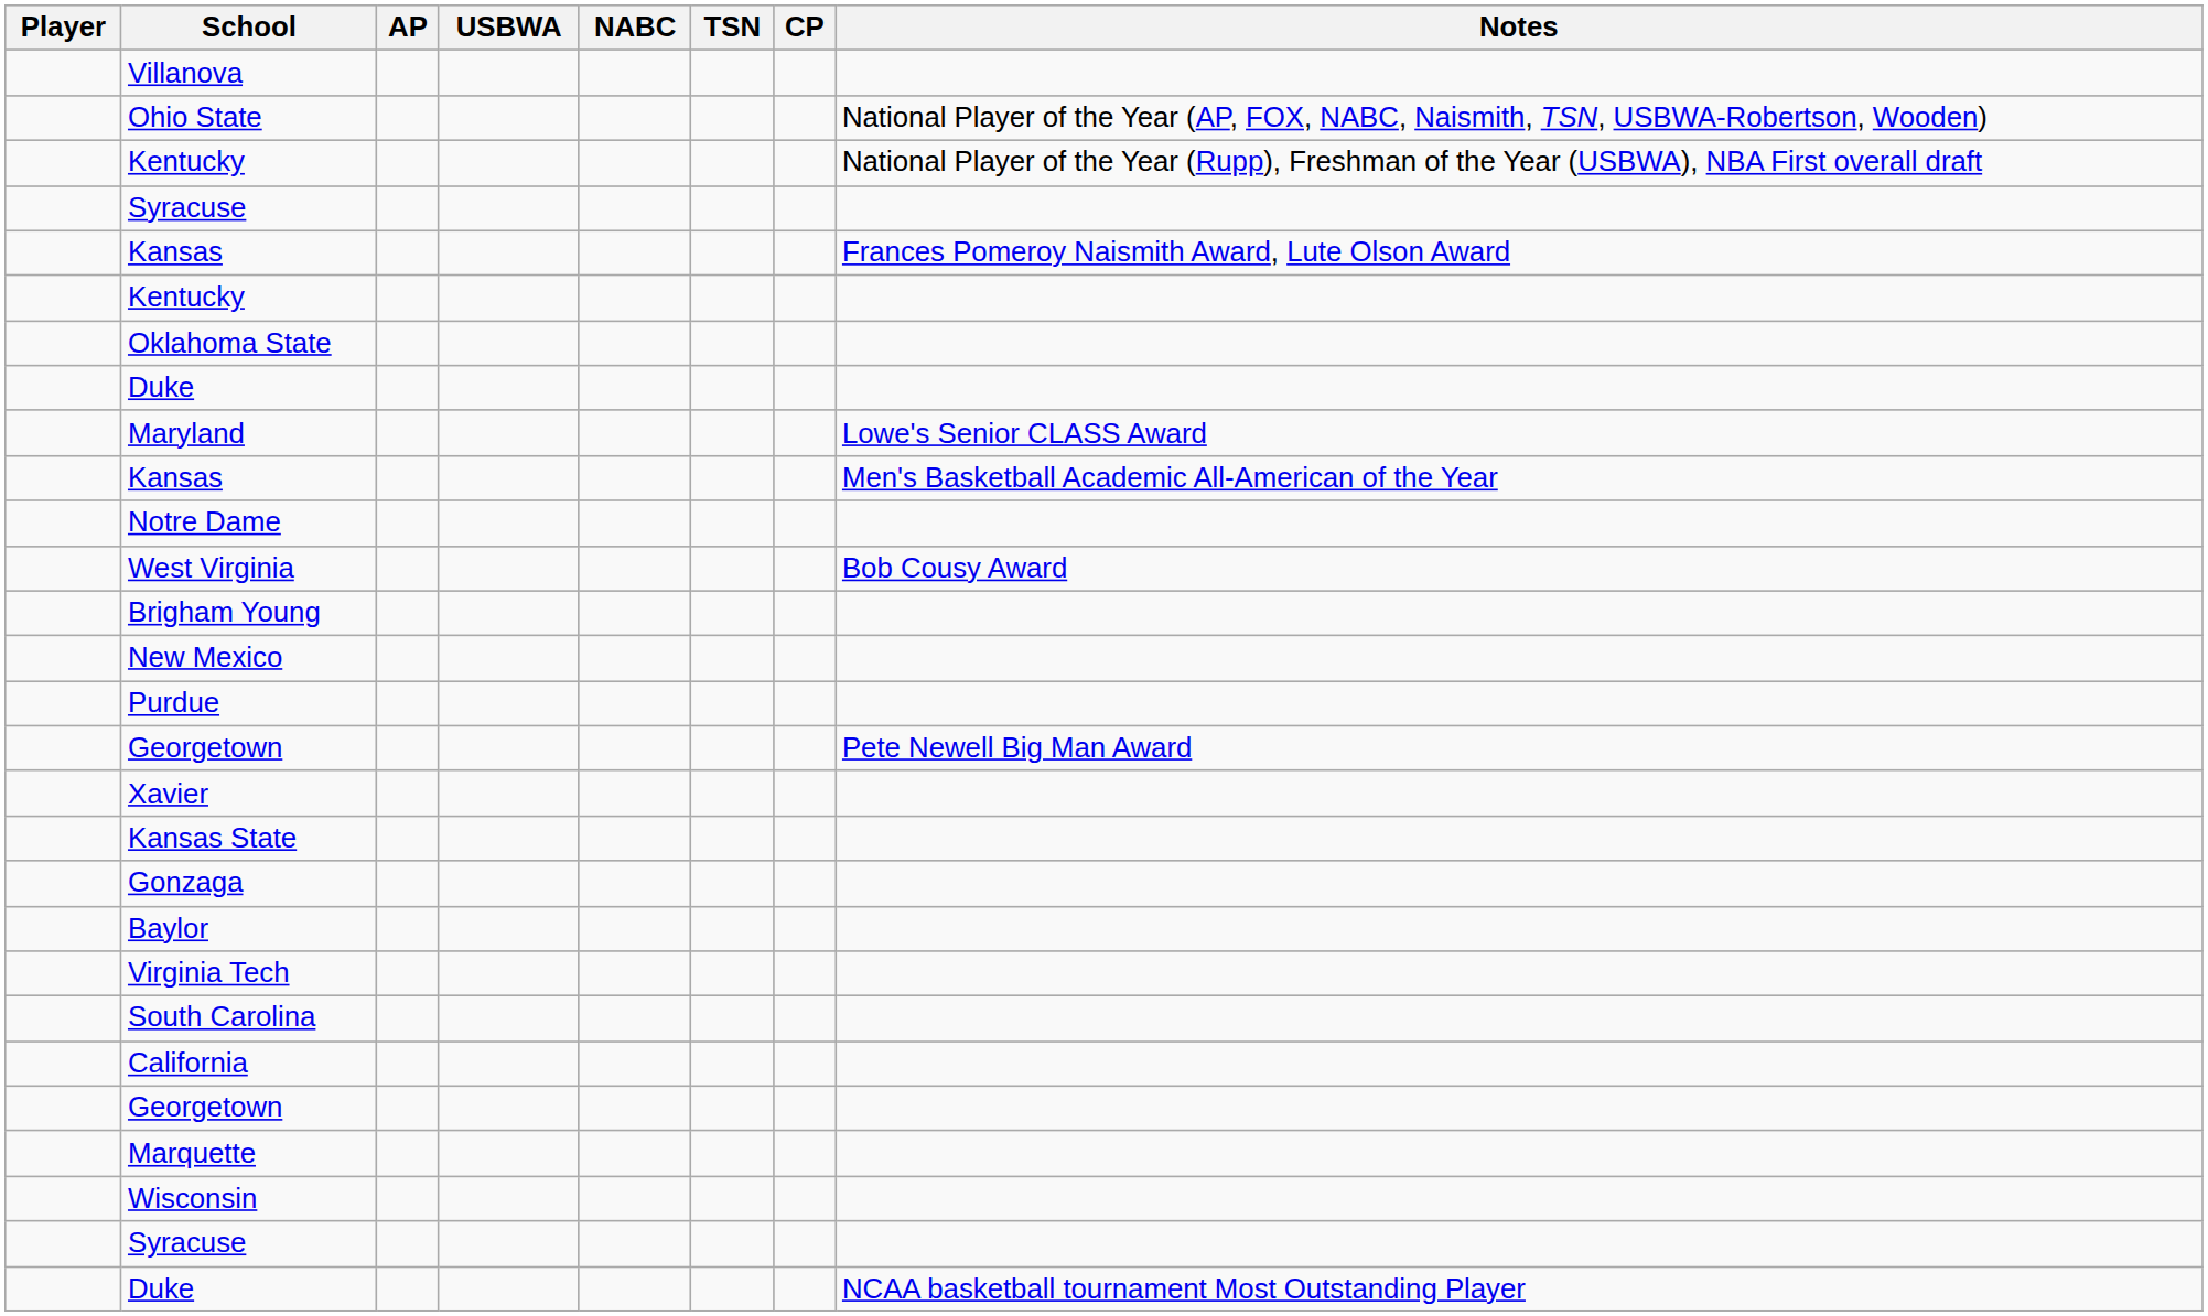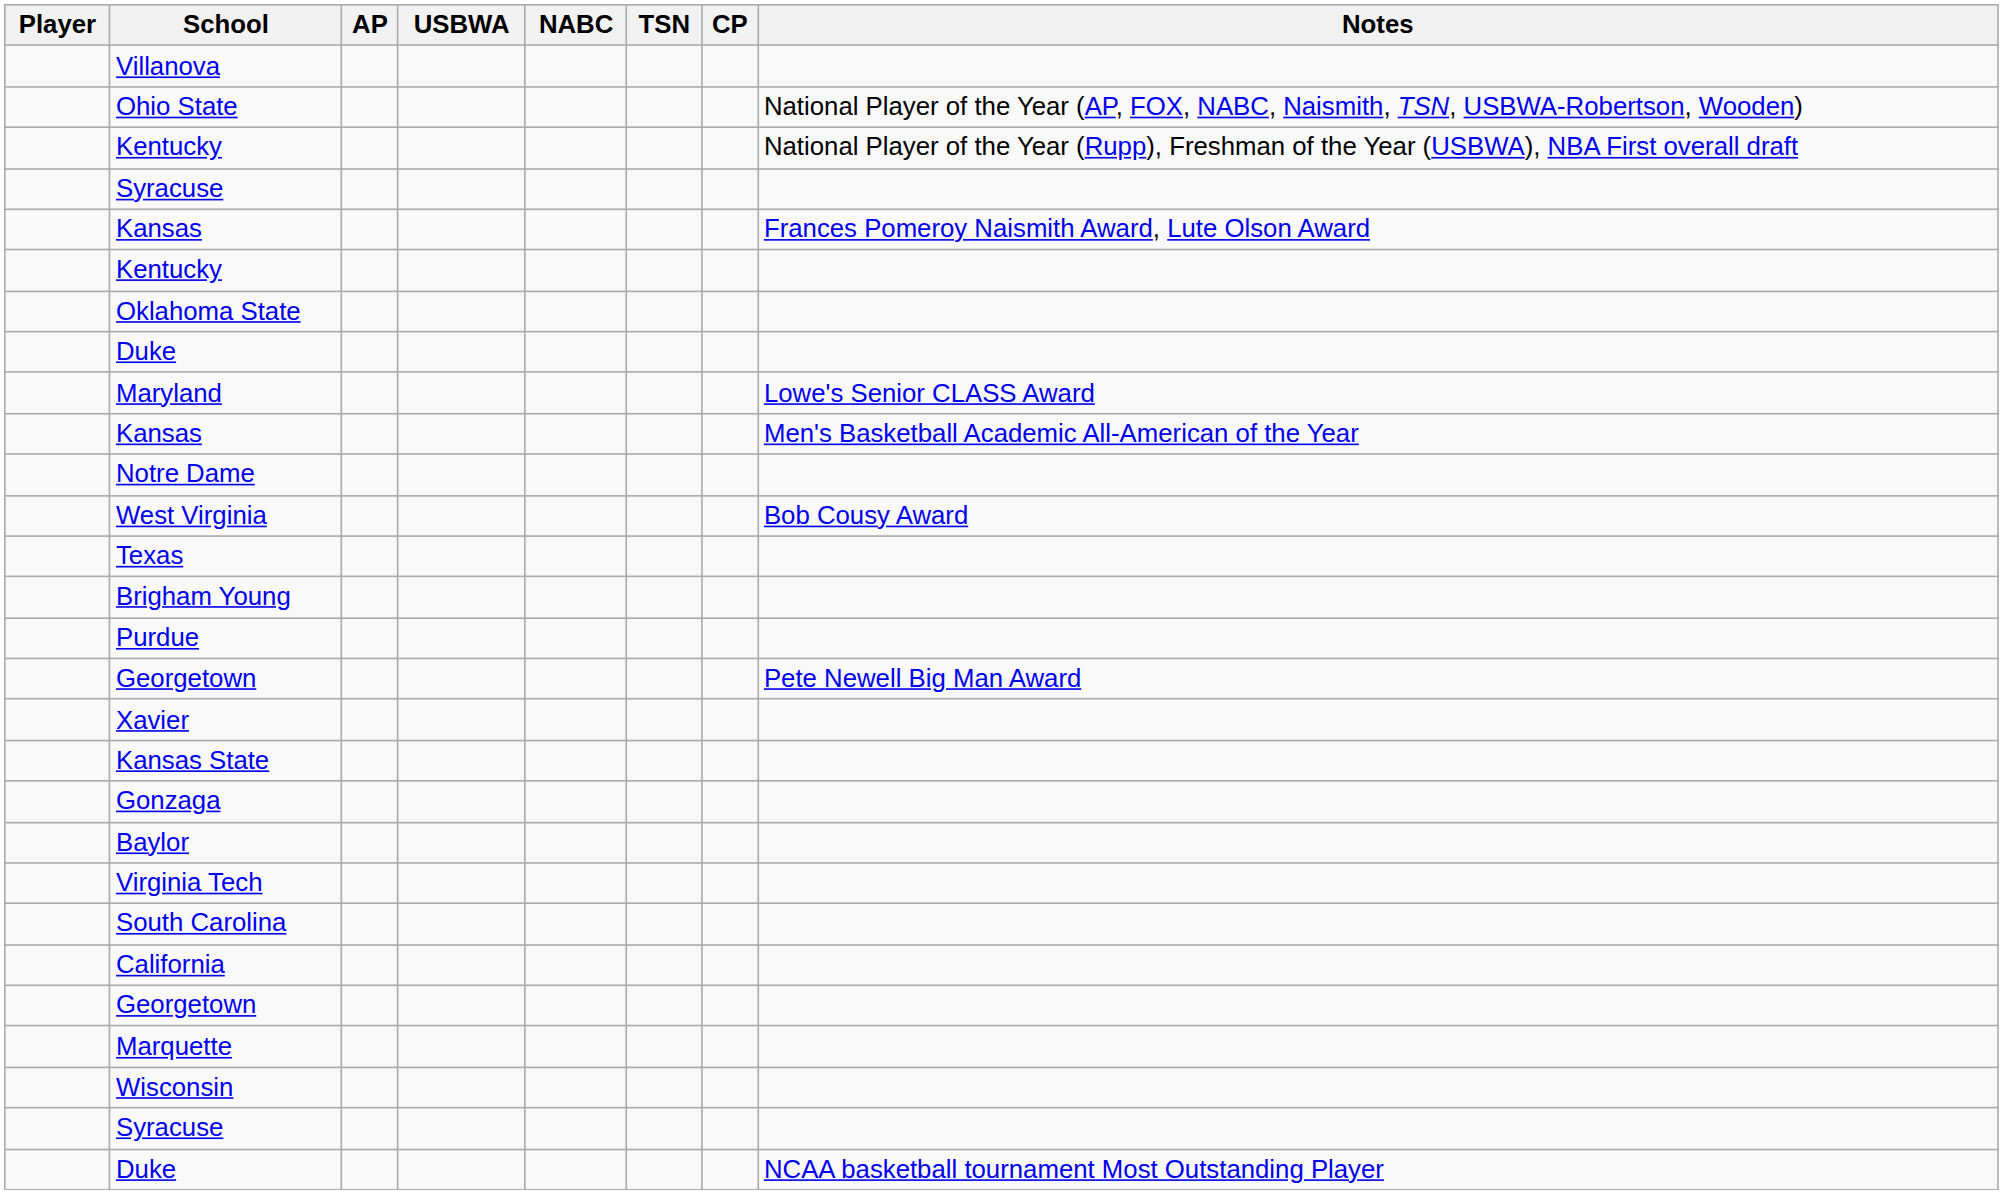 <table class="wikitable sortable" style="width:98%;">
 <tr>
 <th>Player</th>
 <th>School</th>
 <th>AP</th>
 <th>USBWA</th>
 <th>NABC</th>
 <th>TSN</th>
 <th>CP</th>
 <th class="unsortable">Notes</th>
 </tr>
 <tr>
 <td></td>
 <td><a href='#'>Villanova</a></td>
 <td></td>
 <td></td>
 <td></td>
 <td></td>
 <td></td>
 <td></td>
 </tr>
 <tr>
 <td></td>
 <td><a href='#'>Ohio State</a></td>
 <td></td>
 <td></td>
 <td></td>
 <td></td>
 <td></td>
 <td>National Player of the Year (<a href='#'>AP</a>, <a href='#'>FOX</a>, <a href='#'>NABC</a>, <a href='#'>Naismith</a>, <em><a href='#'>TSN</a></em>, <a href='#'>USBWA-Robertson</a>, <a href='#'>Wooden</a>)</td>
 </tr>
 <tr>
 <td></td>
 <td><a href='#'>Kentucky</a></td>
 <td></td>
 <td></td>
 <td></td>
 <td></td>
 <td></td>
 <td>National Player of the Year (<a href='#'>Rupp</a>), Freshman of the Year (<a href='#'>USBWA</a>), <a href='#'>NBA First overall draft</a></td>
 </tr>
 <tr>
 <td></td>
 <td><a href='#'>Syracuse</a></td>
 <td></td>
 <td></td>
 <td></td>
 <td></td>
 <td></td>
 <td></td>
 </tr>
 <tr>
 <td></td>
 <td><a href='#'>Kansas</a></td>
 <td></td>
 <td></td>
 <td></td>
 <td></td>
 <td></td>
 <td><a href='#'>Frances Pomeroy Naismith Award</a>, <a href='#'>Lute Olson Award</a></td>
 </tr>
 <tr>
 <td></td>
 <td><a href='#'>Kentucky</a></td>
 <td></td>
 <td></td>
 <td></td>
 <td></td>
 <td></td>
 <td></td>
 </tr>
 <tr>
 <td></td>
 <td><a href='#'>Oklahoma State</a></td>
 <td></td>
 <td></td>
 <td></td>
 <td></td>
 <td></td>
 <td></td>
 </tr>
 <tr>
 <td></td>
 <td><a href='#'>Duke</a></td>
 <td></td>
 <td></td>
 <td></td>
 <td></td>
 <td></td>
 <td></td>
 </tr>
 <tr>
 <td></td>
 <td><a href='#'>Maryland</a></td>
 <td></td>
 <td></td>
 <td></td>
 <td></td>
 <td></td>
 <td><a href='#'>Lowe's Senior CLASS Award</a></td>
 </tr>
 <tr>
 <td></td>
 <td><a href='#'>Kansas</a></td>
 <td></td>
 <td></td>
 <td></td>
 <td></td>
 <td></td>
 <td><a href='#'>Men's Basketball Academic All-American of the Year</a></td>
 </tr>
 <tr>
 <td></td>
 <td><a href='#'>Notre Dame</a></td>
 <td></td>
 <td></td>
 <td></td>
 <td></td>
 <td></td>
 <td></td>
 </tr>
 <tr>
 <td></td>
 <td><a href='#'>West Virginia</a></td>
 <td></td>
 <td></td>
 <td></td>
 <td></td>
 <td></td>
 <td><a href='#'>Bob Cousy Award</a></td>
 </tr>
 <tr>
 <td></td>
-<td><a href='#'>Brigham Young</a></td>
+<td><a href='#'>Texas</a></td>
 <td></td>
 <td></td>
 <td></td>
 <td></td>
 <td></td>
 <td></td>
 </tr>
 <tr>
 <td></td>
-<td><a href='#'>New Mexico</a></td>
+<td><a href='#'>Brigham Young</a></td>
 <td></td>
 <td></td>
 <td></td>
 <td></td>
 <td></td>
 <td></td>
 </tr>
 <tr>
 <td></td>
 <td><a href='#'>Purdue</a></td>
 <td></td>
 <td></td>
 <td></td>
 <td></td>
 <td></td>
 <td></td>
 </tr>
 <tr>
 <td></td>
 <td><a href='#'>Georgetown</a></td>
 <td></td>
 <td></td>
 <td></td>
 <td></td>
 <td></td>
 <td><a href='#'>Pete Newell Big Man Award</a></td>
 </tr>
 <tr>
 <td></td>
 <td><a href='#'>Xavier</a></td>
 <td></td>
 <td></td>
 <td></td>
 <td></td>
 <td></td>
 <td></td>
 </tr>
 <tr>
 <td></td>
 <td><a href='#'>Kansas State</a></td>
 <td></td>
 <td></td>
 <td></td>
 <td></td>
 <td></td>
 <td></td>
 </tr>
 <tr>
 <td></td>
 <td><a href='#'>Gonzaga</a></td>
 <td></td>
 <td></td>
 <td></td>
 <td></td>
 <td></td>
 <td></td>
 </tr>
 <tr>
 <td></td>
 <td><a href='#'>Baylor</a></td>
 <td></td>
 <td></td>
 <td></td>
 <td></td>
 <td></td>
 <td></td>
 </tr>
 <tr>
 <td></td>
 <td><a href='#'>Virginia Tech</a></td>
 <td></td>
 <td></td>
 <td></td>
 <td></td>
 <td></td>
 <td></td>
 </tr>
 <tr>
 <td></td>
 <td><a href='#'>South Carolina</a></td>
 <td></td>
 <td></td>
 <td></td>
 <td></td>
 <td></td>
 <td></td>
 </tr>
 <tr>
 <td></td>
 <td><a href='#'>California</a></td>
 <td></td>
 <td></td>
 <td></td>
 <td></td>
 <td></td>
 <td></td>
 </tr>
 <tr>
 <td></td>
 <td><a href='#'>Georgetown</a></td>
 <td></td>
 <td></td>
 <td></td>
 <td></td>
 <td></td>
 <td></td>
 </tr>
 <tr>
 <td></td>
 <td><a href='#'>Marquette</a></td>
 <td></td>
 <td></td>
 <td></td>
 <td></td>
 <td></td>
 <td></td>
 </tr>
 <tr>
 <td></td>
 <td><a href='#'>Wisconsin</a></td>
 <td></td>
 <td></td>
 <td></td>
 <td></td>
 <td></td>
 <td></td>
 </tr>
 <tr>
 <td></td>
 <td><a href='#'>Syracuse</a></td>
 <td></td>
 <td></td>
 <td></td>
 <td></td>
 <td></td>
 <td></td>
 </tr>
 <tr>
 <td></td>
 <td><a href='#'>Duke</a></td>
 <td></td>
 <td></td>
 <td></td>
 <td></td>
 <td></td>
 <td><a href='#'>NCAA basketball tournament Most Outstanding Player</a></td>
 </tr>
 </table>
